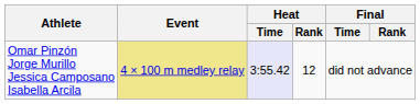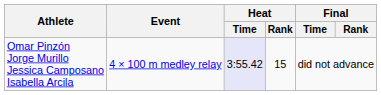 <table class=wikitable style="font-size:90%">
 <tr>
 <th rowspan="2">Athlete</th>
 <th rowspan="2">Event</th>
 <th colspan="2">Heat</th>
 <th colspan="2">Final</th>
 </tr>
 <tr style="font-size:95%">
 <th>Time</th>
 <th>Rank</th>
 <th>Time</th>
 <th>Rank</th>
 </tr>
 <tr align=center>
 <td align=left><a href='#'>Omar Pinzón</a><br><a href='#'>Jorge Murillo</a><br><a href='#'>Jessica Camposano</a><br><a href='#'>Isabella Arcila</a></td>
-<td align=left style="background: khaki;"><a href='#'>4 × 100 m medley relay</a></td>
+<td align=left><a href='#'>4 × 100 m medley relay</a></td>
 <td style="background: lavender;">3:55.42</td>
-<td>12</td>
+<td>15</td>
 <td colspan=2>did not advance</td>
 </tr>
 </table>
